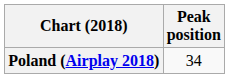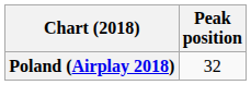 <table class="wikitable sortable plainrowheaders" style="text-align:center">
 <tr>
 <th>Chart (2018)</th>
 <th>Peak<br>position</th>
 </tr>
 <tr>
 <th scope="row">Poland (<a href='#'>Airplay 2018</a>)</th>
-<td align="center">34</td>
+<td align="center">32</td>
 </tr>
 </table>
